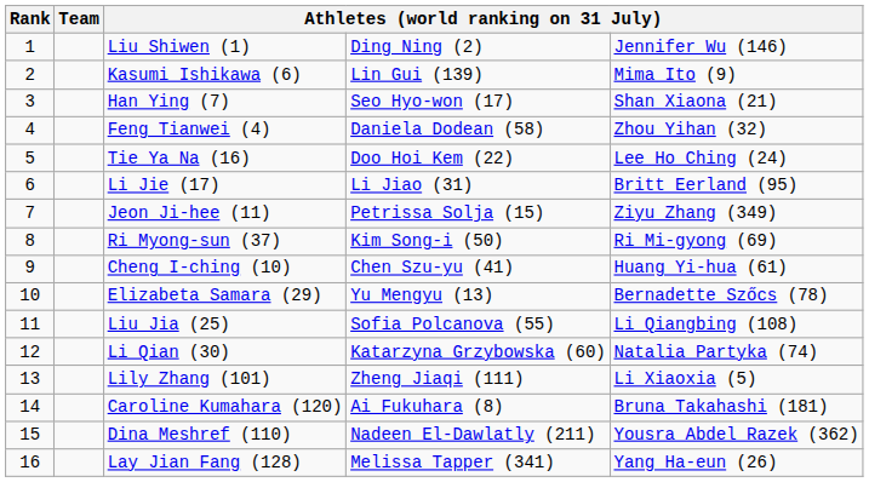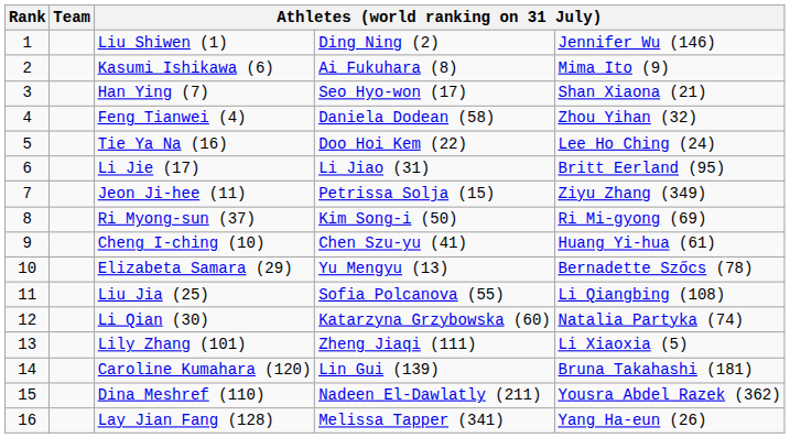 <table class="wikitable">
 <tr>
 <th>Rank</th>
 <th>Team</th>
 <th colspan=3>Athletes (world ranking on 31 July)</th>
 </tr>
 <tr>
 <td align=center>1</td>
 <td></td>
 <td><a href='#'>Liu Shiwen</a> (1)</td>
 <td><a href='#'>Ding Ning</a> (2)</td>
 <td><a href='#'>Jennifer Wu</a> (146)</td>
 </tr>
 <tr>
 <td align=center>2</td>
 <td></td>
 <td><a href='#'>Kasumi Ishikawa</a> (6)</td>
-<td><a href='#'>Lin Gui</a> (139)</td>
+<td><a href='#'>Ai Fukuhara</a> (8)</td>
 <td><a href='#'>Mima Ito</a> (9)</td>
 </tr>
 <tr>
 <td align=center>3</td>
 <td></td>
 <td><a href='#'>Han Ying</a> (7)</td>
 <td><a href='#'>Seo Hyo-won</a> (17)</td>
 <td><a href='#'>Shan Xiaona</a> (21)</td>
 </tr>
 <tr>
 <td align=center>4</td>
 <td></td>
 <td><a href='#'>Feng Tianwei</a> (4)</td>
 <td><a href='#'>Daniela Dodean</a> (58)</td>
 <td><a href='#'>Zhou Yihan</a> (32)</td>
 </tr>
 <tr>
 <td align=center>5</td>
 <td></td>
 <td><a href='#'>Tie Ya Na</a> (16)</td>
 <td><a href='#'>Doo Hoi Kem</a> (22)</td>
 <td><a href='#'>Lee Ho Ching</a> (24)</td>
 </tr>
 <tr>
 <td align=center>6</td>
 <td></td>
 <td><a href='#'>Li Jie</a> (17)</td>
 <td><a href='#'>Li Jiao</a> (31)</td>
 <td><a href='#'>Britt Eerland</a> (95)</td>
 </tr>
 <tr>
 <td align=center>7</td>
 <td></td>
 <td><a href='#'>Jeon Ji-hee</a> (11)</td>
 <td><a href='#'>Petrissa Solja</a> (15)</td>
 <td><a href='#'>Ziyu Zhang</a> (349)</td>
 </tr>
 <tr>
 <td align=center>8</td>
 <td></td>
 <td><a href='#'>Ri Myong-sun</a> (37)</td>
 <td><a href='#'>Kim Song-i</a> (50)</td>
 <td><a href='#'>Ri Mi-gyong</a> (69)</td>
 </tr>
 <tr>
 <td align=center>9</td>
 <td></td>
 <td><a href='#'>Cheng I-ching</a> (10)</td>
 <td><a href='#'>Chen Szu-yu</a> (41)</td>
 <td><a href='#'>Huang Yi-hua</a> (61)</td>
 </tr>
 <tr>
 <td align=center>10</td>
 <td></td>
 <td><a href='#'>Elizabeta Samara</a> (29)</td>
 <td><a href='#'>Yu Mengyu</a> (13)</td>
 <td><a href='#'>Bernadette Szőcs</a> (78)</td>
 </tr>
 <tr>
 <td align=center>11</td>
 <td></td>
 <td><a href='#'>Liu Jia</a> (25)</td>
 <td><a href='#'>Sofia Polcanova</a> (55)</td>
 <td><a href='#'>Li Qiangbing</a> (108)</td>
 </tr>
 <tr>
 <td align=center>12</td>
 <td></td>
 <td><a href='#'>Li Qian</a> (30)</td>
 <td><a href='#'>Katarzyna Grzybowska</a> (60)</td>
 <td><a href='#'>Natalia Partyka</a> (74)</td>
 </tr>
 <tr>
 <td align=center>13</td>
 <td></td>
 <td><a href='#'>Lily Zhang</a> (101)</td>
 <td><a href='#'>Zheng Jiaqi</a> (111)</td>
 <td><a href='#'>Li Xiaoxia</a> (5)</td>
 </tr>
 <tr>
 <td align=center>14</td>
 <td></td>
 <td><a href='#'>Caroline Kumahara</a> (120)</td>
-<td><a href='#'>Ai Fukuhara</a> (8)</td>
+<td><a href='#'>Lin Gui</a> (139)</td>
 <td><a href='#'>Bruna Takahashi</a> (181)</td>
 </tr>
 <tr>
 <td align=center>15</td>
 <td></td>
 <td><a href='#'>Dina Meshref</a> (110)</td>
 <td><a href='#'>Nadeen El-Dawlatly</a> (211)</td>
 <td><a href='#'>Yousra Abdel Razek</a> (362)</td>
 </tr>
 <tr>
 <td align=center>16</td>
 <td></td>
 <td><a href='#'>Lay Jian Fang</a> (128)</td>
 <td><a href='#'>Melissa Tapper</a> (341)</td>
 <td><a href='#'>Yang Ha-eun</a> (26)</td>
 </tr>
 </table>
